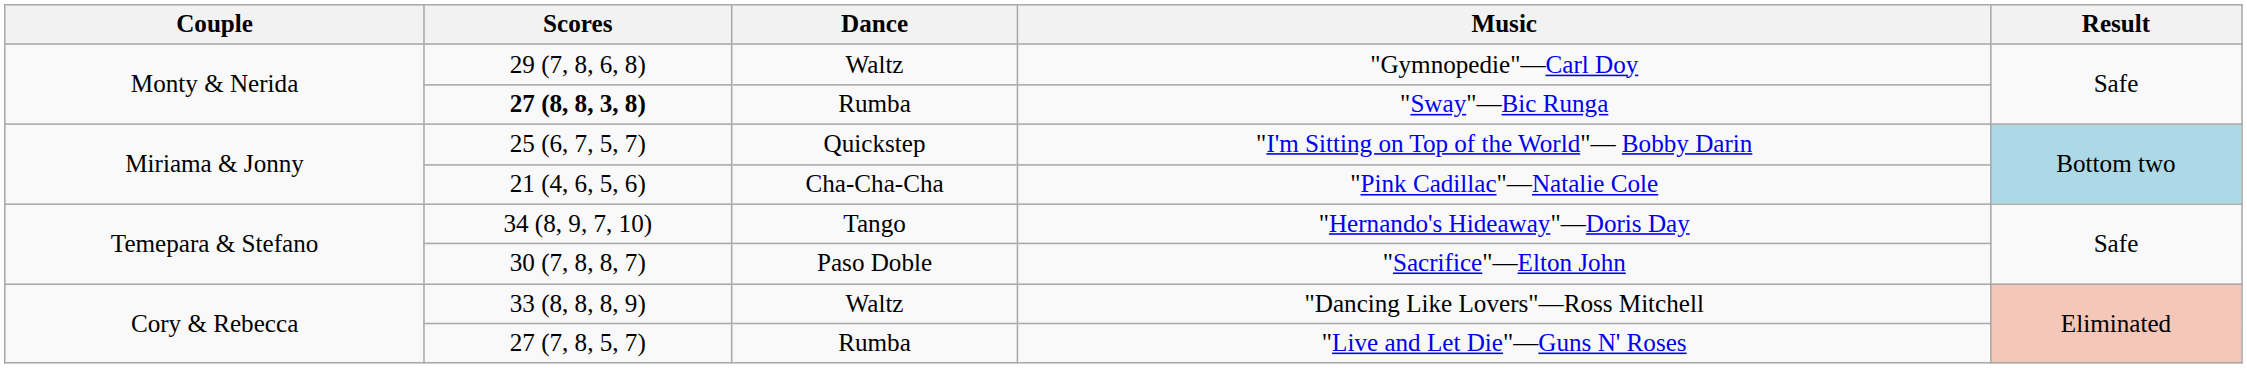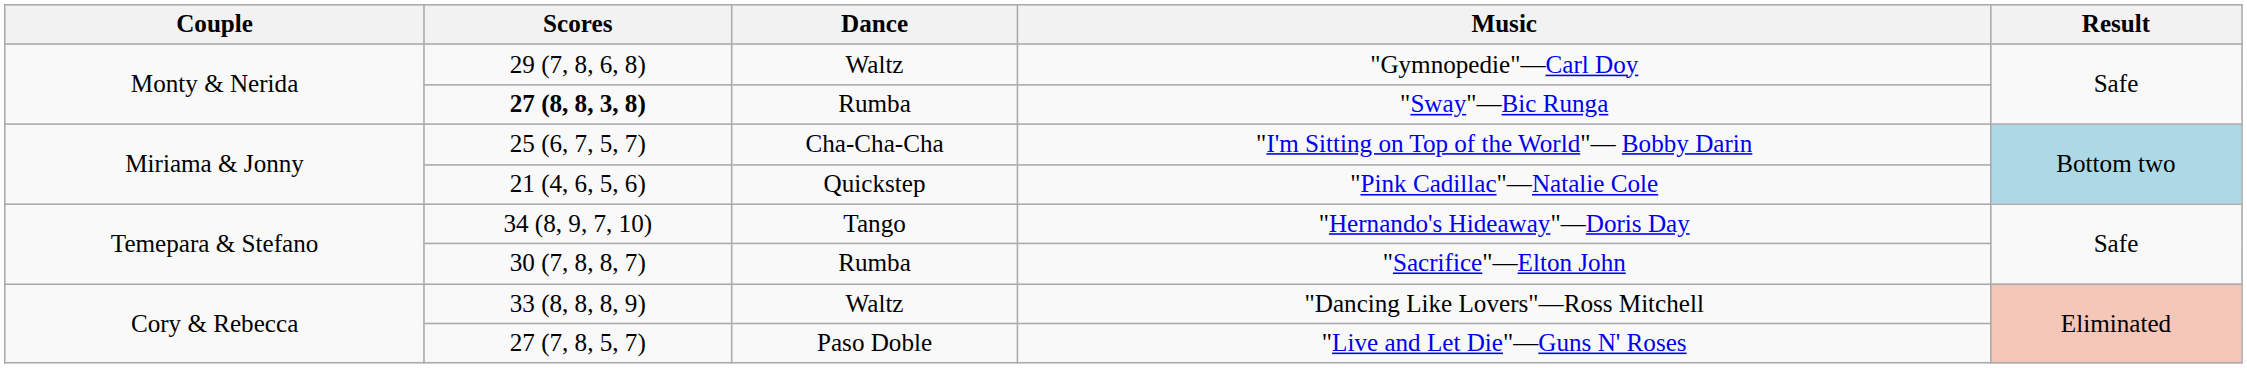 <table class="wikitable sortable" style="text-align:center; width: 90%">
 <tr>
 <th scope="col">Couple</th>
 <th scope="col">Scores</th>
 <th scope="col" class="unsortable">Dance</th>
 <th scope="col" class="unsortable">Music</th>
 <th scope="col" class="unsortable">Result</th>
 </tr>
 <tr>
 <td rowspan=2>Monty & Nerida</td>
 <td>29 (7, 8, 6, 8)</td>
 <td>Waltz</td>
 <td>"Gymnopedie"—<a href='#'>Carl Doy</a></td>
 <td rowspan=2>Safe</td>
 </tr>
 <tr>
 <td><strong>27 (8, 8, 3, 8)</strong></td>
 <td>Rumba</td>
 <td>"<a href='#'>Sway</a>"—<a href='#'>Bic Runga</a></td>
 </tr>
 <tr>
 <td rowspan=2>Miriama & Jonny</td>
 <td>25 (6, 7, 5, 7)</td>
-<td>Quickstep</td>
+<td>Cha-Cha-Cha</td>
 <td>"<a href='#'>I'm Sitting on Top of the World</a>"— <a href='#'>Bobby Darin</a></td>
 <td rowspan=2 bgcolor=lightblue>Bottom two</td>
 </tr>
 <tr>
 <td>21 (4, 6, 5, 6)</td>
-<td>Cha-Cha-Cha</td>
+<td>Quickstep</td>
 <td>"<a href='#'>Pink Cadillac</a>"—<a href='#'>Natalie Cole</a></td>
 </tr>
 <tr>
 <td rowspan=2>Temepara & Stefano</td>
 <td>34 (8, 9, 7, 10)</td>
 <td>Tango</td>
 <td>"<a href='#'>Hernando's Hideaway</a>"—<a href='#'>Doris Day</a></td>
 <td rowspan=2>Safe</td>
 </tr>
 <tr>
 <td>30 (7, 8, 8, 7)</td>
-<td>Paso Doble</td>
+<td>Rumba</td>
 <td>"<a href='#'>Sacrifice</a>"—<a href='#'>Elton John</a></td>
 </tr>
 <tr>
 <td rowspan=2>Cory & Rebecca</td>
 <td>33 (8, 8, 8, 9)</td>
 <td>Waltz</td>
 <td>"Dancing Like Lovers"—Ross Mitchell</td>
 <td rowspan=2 bgcolor=f4c7b8>Eliminated</td>
 </tr>
 <tr>
 <td>27 (7, 8, 5, 7)</td>
-<td>Rumba</td>
+<td>Paso Doble</td>
 <td>"<a href='#'>Live and Let Die</a>"—<a href='#'>Guns N' Roses</a></td>
 </tr>
 </table>
